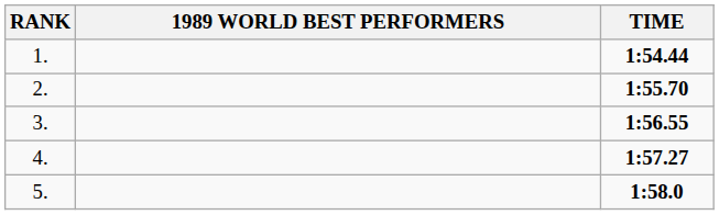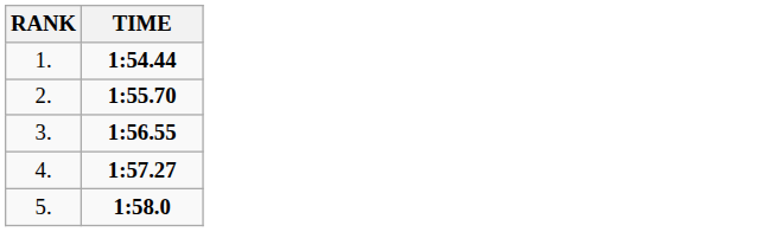 <table class="wikitable" style="border-collapse: collapse; font-size: 90%;">
 <tr>
 <th>RANK</th>
-<th align="center" style="width: 25em">1989 WORLD BEST PERFORMERS</th>
 <th align="center" style="width: 5em">TIME</th>
 </tr>
 <tr>
 <td align="center">1.</td>
-<td></td>
 <td align="center"><strong>1:54.44</strong></td>
 </tr>
 <tr>
 <td align="center">2.</td>
-<td></td>
 <td align="center"><strong>1:55.70</strong></td>
 </tr>
 <tr>
 <td align="center">3.</td>
-<td></td>
 <td align="center"><strong>1:56.55</strong></td>
 </tr>
 <tr>
 <td align="center">4.</td>
-<td></td>
 <td align="center"><strong>1:57.27</strong></td>
 </tr>
 <tr>
 <td align="center">5.</td>
-<td></td>
 <td align="center"><strong>1:58.0</strong></td>
 </tr>
 </table>
